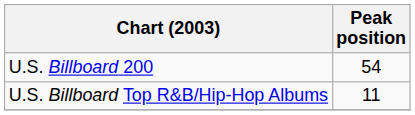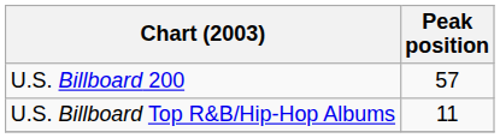 <table class="wikitable sortable">
 <tr>
 <th>Chart (2003)</th>
 <th>Peak<br>position</th>
 </tr>
 <tr>
 <td>U.S. <a href='#'><em>Billboard</em> 200</a></td>
-<td align="center">54</td>
+<td align="center">57</td>
 </tr>
 <tr>
 <td>U.S. <em>Billboard</em> <a href='#'>Top R&B/Hip-Hop Albums</a></td>
 <td align="center">11</td>
 </tr>
 <tr>
 </tr>
 </table>
